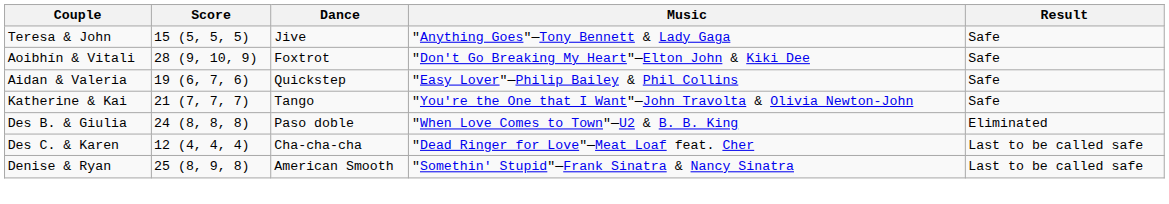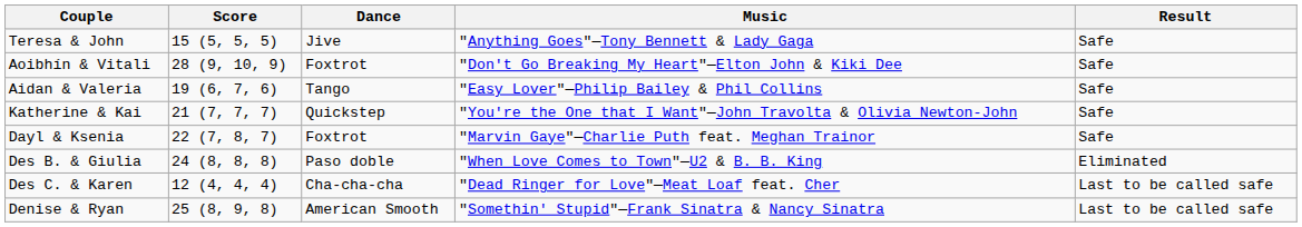 <table class="wikitable" style="width:90%;">
 <tr>
 <th>Couple</th>
 <th>Score</th>
 <th>Dance</th>
 <th>Music</th>
 <th>Result</th>
 </tr>
 <tr>
 <td>Teresa & John</td>
 <td>15 (5, 5, 5)</td>
 <td>Jive</td>
 <td>"<a href='#'>Anything Goes</a>"—<a href='#'>Tony Bennett</a> & <a href='#'>Lady Gaga</a></td>
 <td>Safe</td>
 </tr>
 <tr>
 <td>Aoibhín & Vitali</td>
 <td>28 (9, 10, 9)</td>
 <td>Foxtrot</td>
 <td>"<a href='#'>Don't Go Breaking My Heart</a>"—<a href='#'>Elton John</a> & <a href='#'>Kiki Dee</a></td>
 <td>Safe</td>
 </tr>
 <tr>
 <td>Aidan & Valeria</td>
 <td>19 (6, 7, 6)</td>
-<td>Quickstep</td>
+<td>Tango</td>
 <td>"<a href='#'>Easy Lover</a>"—<a href='#'>Philip Bailey</a> & <a href='#'>Phil Collins</a></td>
 <td>Safe</td>
 </tr>
 <tr>
 <td>Katherine & Kai</td>
 <td>21 (7, 7, 7)</td>
-<td>Tango</td>
+<td>Quickstep</td>
 <td>"<a href='#'>You're the One that I Want</a>"—<a href='#'>John Travolta</a> & <a href='#'>Olivia Newton-John</a></td>
+<td>Safe</td>
+</tr>
+<tr>
+<td>Dayl & Ksenia</td>
+<td>22 (7, 8, 7)</td>
+<td>Foxtrot</td>
+<td>"<a href='#'>Marvin Gaye</a>"—<a href='#'>Charlie Puth</a> feat. <a href='#'>Meghan Trainor</a></td>
 <td>Safe</td>
 </tr>
 <tr>
 <td>Des B. & Giulia</td>
 <td>24 (8, 8, 8)</td>
 <td>Paso doble</td>
 <td>"<a href='#'>When Love Comes to Town</a>"—<a href='#'>U2</a> & <a href='#'>B. B. King</a></td>
 <td>Eliminated</td>
 </tr>
 <tr>
 <td>Des C. & Karen</td>
 <td>12 (4, 4, 4)</td>
 <td>Cha-cha-cha</td>
 <td>"<a href='#'>Dead Ringer for Love</a>"—<a href='#'>Meat Loaf</a> feat. <a href='#'>Cher</a></td>
 <td>Last to be called safe</td>
 </tr>
 <tr>
 <td>Denise & Ryan</td>
 <td>25 (8, 9, 8)</td>
 <td>American Smooth</td>
 <td>"<a href='#'>Somethin' Stupid</a>"—<a href='#'>Frank Sinatra</a> & <a href='#'>Nancy Sinatra</a></td>
 <td>Last to be called safe</td>
 </tr>
 </table>
